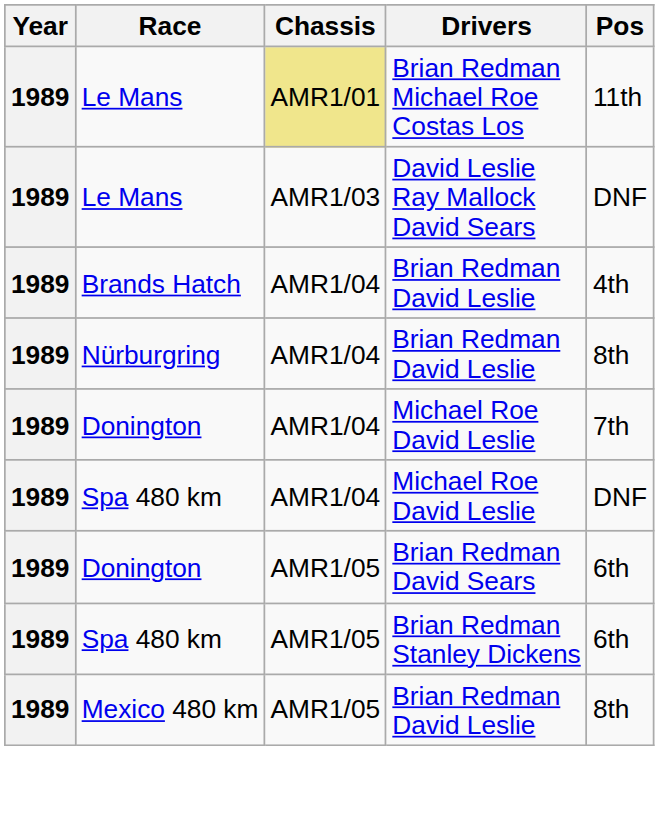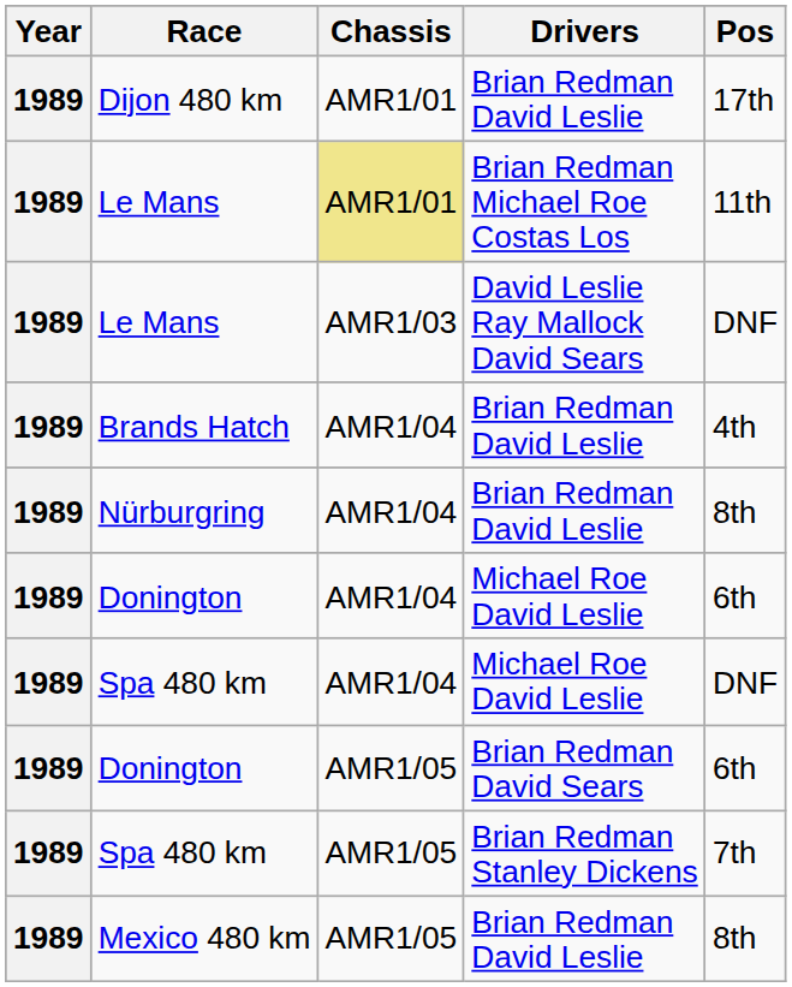 <table class="wikitable" style="font-size: 95%;">
 <tr>
 <th>Year</th>
 <th>Race</th>
 <th>Chassis</th>
 <th>Drivers</th>
 <th>Pos</th>
+</tr>
+<tr>
+<th>1989</th>
+<td><a href='#'>Dijon</a> 480 km</td>
+<td>AMR1/01</td>
+<td> <a href='#'>Brian Redman</a><br> <a href='#'>David Leslie</a></td>
+<td>17th</td>
 </tr>
 <tr>
 <th>1989</th>
 <td><a href='#'>Le Mans</a></td>
 <td style="background: khaki;">AMR1/01</td>
 <td> <a href='#'>Brian Redman</a><br> <a href='#'>Michael Roe</a><br> <a href='#'>Costas Los</a></td>
 <td>11th</td>
 </tr>
 <tr>
 <th>1989</th>
 <td><a href='#'>Le Mans</a></td>
 <td>AMR1/03</td>
 <td> <a href='#'>David Leslie</a><br> <a href='#'>Ray Mallock</a><br> <a href='#'>David Sears</a></td>
 <td>DNF</td>
 </tr>
 <tr>
 <th>1989</th>
 <td><a href='#'>Brands Hatch</a></td>
 <td>AMR1/04</td>
 <td> <a href='#'>Brian Redman</a><br> <a href='#'>David Leslie</a></td>
 <td>4th</td>
 </tr>
 <tr>
 <th>1989</th>
 <td><a href='#'>Nürburgring</a></td>
 <td>AMR1/04</td>
 <td> <a href='#'>Brian Redman</a><br> <a href='#'>David Leslie</a></td>
 <td>8th</td>
 </tr>
 <tr>
 <th>1989</th>
 <td><a href='#'>Donington</a></td>
 <td>AMR1/04</td>
 <td> <a href='#'>Michael Roe</a><br> <a href='#'>David Leslie</a></td>
-<td>7th</td>
+<td>6th</td>
 </tr>
 <tr>
 <th>1989</th>
 <td><a href='#'>Spa</a> 480 km</td>
 <td>AMR1/04</td>
 <td> <a href='#'>Michael Roe</a><br> <a href='#'>David Leslie</a></td>
 <td>DNF</td>
 </tr>
 <tr>
 <th>1989</th>
 <td><a href='#'>Donington</a></td>
 <td>AMR1/05</td>
 <td> <a href='#'>Brian Redman</a><br> <a href='#'>David Sears</a></td>
 <td>6th</td>
 </tr>
 <tr>
 <th>1989</th>
 <td><a href='#'>Spa</a> 480 km</td>
 <td>AMR1/05</td>
 <td> <a href='#'>Brian Redman</a><br> <a href='#'>Stanley Dickens</a></td>
-<td>6th</td>
+<td>7th</td>
 </tr>
 <tr>
 <th>1989</th>
 <td><a href='#'>Mexico</a> 480 km</td>
 <td>AMR1/05</td>
 <td> <a href='#'>Brian Redman</a><br> <a href='#'>David Leslie</a></td>
 <td>8th</td>
 </tr>
 </table>
